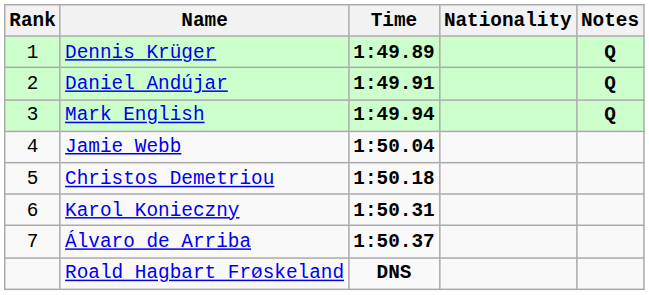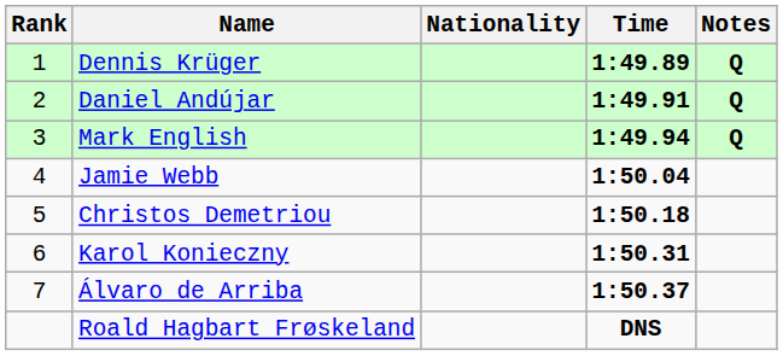 <table class="wikitable sortable" style="text-align:center">
 <tr>
 <th>Rank</th>
 <th>Name</th>
+<th>Nationality</th>
 <th>Time</th>
-<th>Nationality</th>
 <th>Notes</th>
 </tr>
 <tr bgcolor=ccffcc>
 <td>1</td>
 <td align=left><a href='#'>Dennis Krüger</a></td>
+<td align=left></td>
 <td><strong>1:49.89</strong></td>
-<td align=left></td>
 <td><strong>Q</strong></td>
 </tr>
 <tr bgcolor=ccffcc>
 <td>2</td>
 <td align=left><a href='#'>Daniel Andújar</a></td>
+<td align=left></td>
 <td><strong>1:49.91</strong></td>
-<td align=left></td>
 <td><strong>Q</strong></td>
 </tr>
 <tr bgcolor=ccffcc>
 <td>3</td>
 <td align=left><a href='#'>Mark English</a></td>
+<td align=left></td>
 <td><strong>1:49.94</strong></td>
-<td align=left></td>
 <td><strong>Q</strong></td>
 </tr>
 <tr>
 <td>4</td>
 <td align=left><a href='#'>Jamie Webb</a></td>
+<td align=left></td>
 <td><strong>1:50.04</strong></td>
-<td align=left></td>
 <td></td>
 </tr>
 <tr>
 <td>5</td>
 <td align=left><a href='#'>Christos Demetriou</a></td>
+<td align=left></td>
 <td><strong>1:50.18</strong></td>
-<td align=left></td>
 <td></td>
 </tr>
 <tr>
 <td>6</td>
 <td align=left><a href='#'>Karol Konieczny</a></td>
+<td align=left></td>
 <td><strong>1:50.31</strong></td>
-<td align=left></td>
 <td></td>
 </tr>
 <tr>
 <td>7</td>
 <td align=left><a href='#'>Álvaro de Arriba</a></td>
+<td align=left></td>
 <td><strong>1:50.37</strong></td>
-<td align=left></td>
 <td></td>
 </tr>
 <tr>
 <td></td>
 <td align=left><a href='#'>Roald Hagbart Frøskeland</a></td>
+<td align=left></td>
 <td><strong>DNS</strong></td>
-<td align=left></td>
 <td></td>
 </tr>
 </table>
